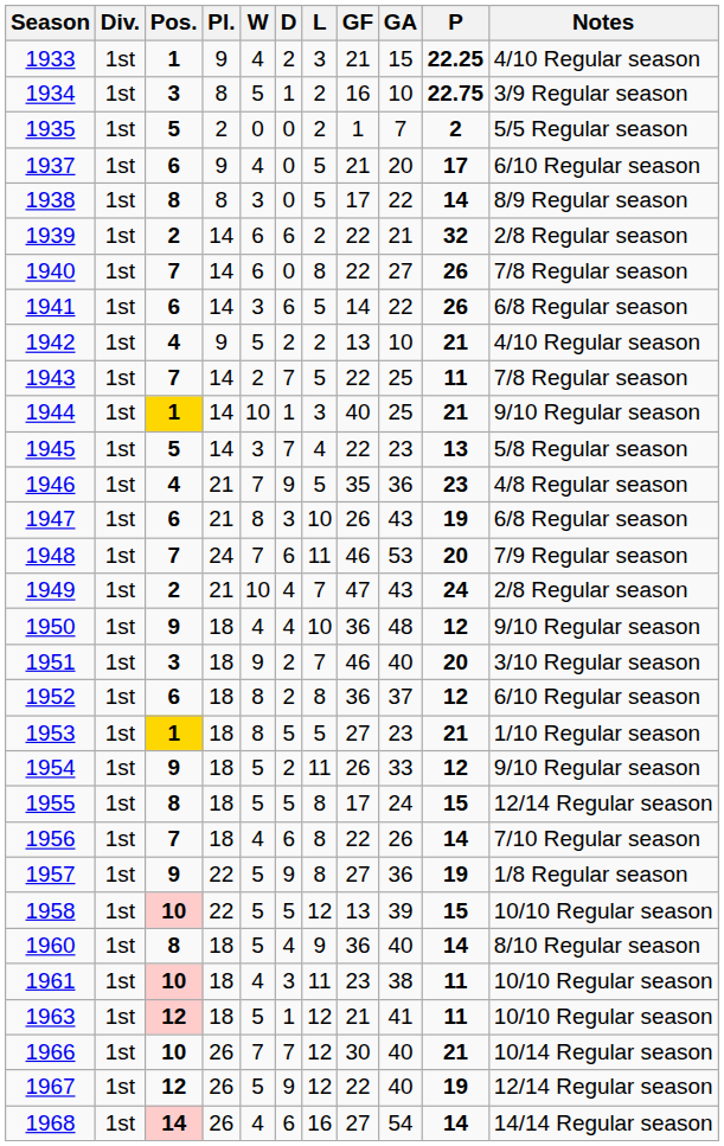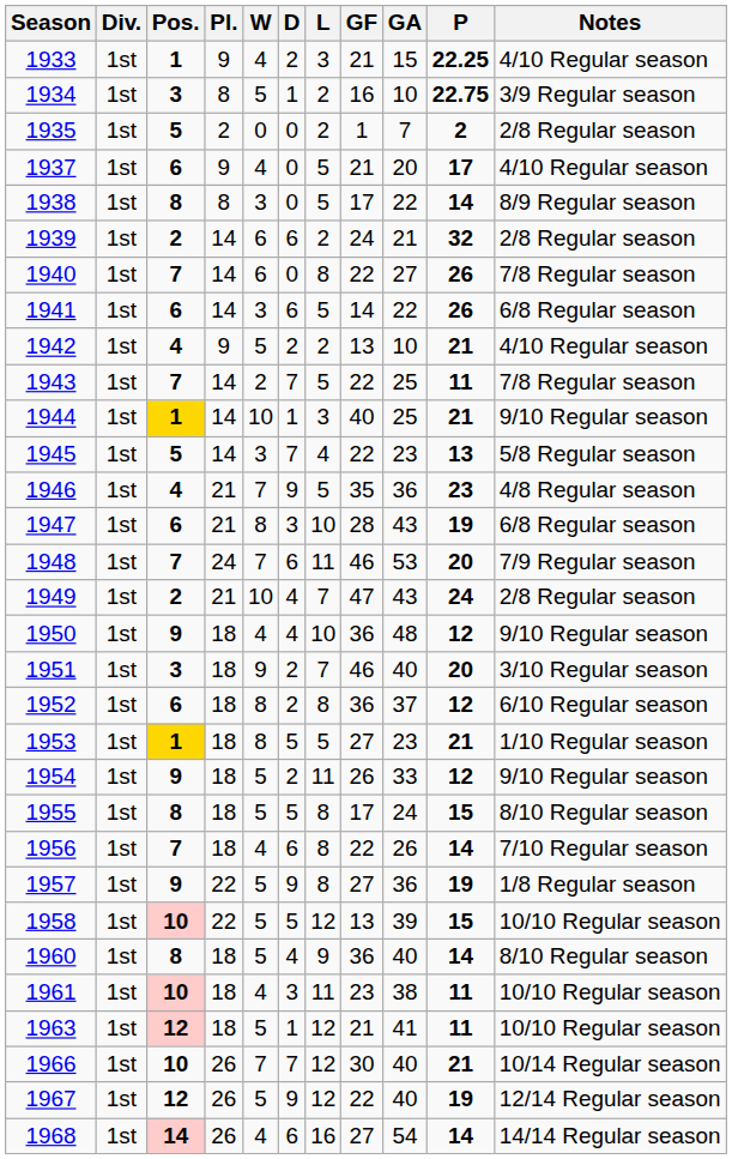 <table class="wikitable sortable">
 <tr>
 <th>Season</th>
 <th>Div.</th>
 <th>Pos.</th>
 <th>Pl.</th>
 <th>W</th>
 <th>D</th>
 <th>L</th>
 <th>GF</th>
 <th>GA</th>
 <th>P</th>
 <th>Notes</th>
 </tr>
 <tr>
 <td align=center><a href='#'>1933</a></td>
 <td align=center>1st</td>
 <td align=center><strong>1</strong></td>
 <td align=center>9</td>
 <td align=center>4</td>
 <td align=center>2</td>
 <td align=center>3</td>
 <td align=center>21</td>
 <td align=center>15</td>
 <td align=center><strong>22.25</strong></td>
 <td>4/10 Regular season</td>
 </tr>
 <tr>
 <td align=center><a href='#'>1934</a></td>
 <td align=center>1st</td>
 <td align=center><strong>3</strong></td>
 <td align=center>8</td>
 <td align=center>5</td>
 <td align=center>1</td>
 <td align=center>2</td>
 <td align=center>16</td>
 <td align=center>10</td>
 <td align=center><strong>22.75</strong></td>
 <td>3/9 Regular season</td>
 </tr>
 <tr>
 <td align=center><a href='#'>1935</a></td>
 <td align=center>1st</td>
 <td align=center><strong>5</strong></td>
 <td align=center>2</td>
 <td align=center>0</td>
 <td align=center>0</td>
 <td align=center>2</td>
 <td align=center>1</td>
 <td align=center>7</td>
 <td align=center><strong>2</strong></td>
-<td>5/5 Regular season</td>
+<td>2/8 Regular season</td>
 </tr>
 <tr>
 <td align=center><a href='#'>1937</a></td>
 <td align=center>1st</td>
 <td align=center><strong>6</strong></td>
 <td align=center>9</td>
 <td align=center>4</td>
 <td align=center>0</td>
 <td align=center>5</td>
 <td align=center>21</td>
 <td align=center>20</td>
 <td align=center><strong>17</strong></td>
-<td>6/10 Regular season</td>
+<td>4/10 Regular season</td>
 </tr>
 <tr>
 <td align=center><a href='#'>1938</a></td>
 <td align=center>1st</td>
 <td align=center><strong>8</strong></td>
 <td align=center>8</td>
 <td align=center>3</td>
 <td align=center>0</td>
 <td align=center>5</td>
 <td align=center>17</td>
 <td align=center>22</td>
 <td align=center><strong>14</strong></td>
 <td>8/9 Regular season</td>
 </tr>
 <tr>
 <td align=center><a href='#'>1939</a></td>
 <td align=center>1st</td>
 <td align=center><strong>2</strong></td>
 <td align=center>14</td>
 <td align=center>6</td>
 <td align=center>6</td>
 <td align=center>2</td>
-<td align=center>22</td>
+<td align=center>24</td>
 <td align=center>21</td>
 <td align=center><strong>32</strong></td>
 <td>2/8 Regular season</td>
 </tr>
 <tr>
 <td align=center><a href='#'>1940</a></td>
 <td align=center>1st</td>
 <td align=center><strong>7</strong></td>
 <td align=center>14</td>
 <td align=center>6</td>
 <td align=center>0</td>
 <td align=center>8</td>
 <td align=center>22</td>
 <td align=center>27</td>
 <td align=center><strong>26</strong></td>
 <td>7/8 Regular season</td>
 </tr>
 <tr>
 <td align=center><a href='#'>1941</a></td>
 <td align=center>1st</td>
 <td align=center><strong>6</strong></td>
 <td align=center>14</td>
 <td align=center>3</td>
 <td align=center>6</td>
 <td align=center>5</td>
 <td align=center>14</td>
 <td align=center>22</td>
 <td align=center><strong>26</strong></td>
 <td>6/8 Regular season</td>
 </tr>
 <tr>
 <td align=center><a href='#'>1942</a></td>
 <td align=center>1st</td>
 <td align=center><strong>4</strong></td>
 <td align=center>9</td>
 <td align=center>5</td>
 <td align=center>2</td>
 <td align=center>2</td>
 <td align=center>13</td>
 <td align=center>10</td>
 <td align=center><strong>21</strong></td>
 <td>4/10 Regular season</td>
 </tr>
 <tr>
 <td align=center><a href='#'>1943</a></td>
 <td align=center>1st</td>
 <td align=center><strong>7</strong></td>
 <td align=center>14</td>
 <td align=center>2</td>
 <td align=center>7</td>
 <td align=center>5</td>
 <td align=center>22</td>
 <td align=center>25</td>
 <td align=center><strong>11</strong></td>
 <td>7/8 Regular season</td>
 </tr>
 <tr>
 <td align=center><a href='#'>1944</a></td>
 <td align=center>1st</td>
 <td align=center bgcolor=gold><strong>1</strong></td>
 <td align=center>14</td>
 <td align=center>10</td>
 <td align=center>1</td>
 <td align=center>3</td>
 <td align=center>40</td>
 <td align=center>25</td>
 <td align=center><strong>21</strong></td>
 <td>9/10 Regular season</td>
 </tr>
 <tr>
 <td align=center><a href='#'>1945</a></td>
 <td align=center>1st</td>
 <td align=center><strong>5</strong></td>
 <td align=center>14</td>
 <td align=center>3</td>
 <td align=center>7</td>
 <td align=center>4</td>
 <td align=center>22</td>
 <td align=center>23</td>
 <td align=center><strong>13</strong></td>
 <td>5/8 Regular season</td>
 </tr>
 <tr>
 <td align=center><a href='#'>1946</a></td>
 <td align=center>1st</td>
 <td align=center><strong>4</strong></td>
 <td align=center>21</td>
 <td align=center>7</td>
 <td align=center>9</td>
 <td align=center>5</td>
 <td align=center>35</td>
 <td align=center>36</td>
 <td align=center><strong>23</strong></td>
 <td>4/8 Regular season</td>
 </tr>
 <tr>
 <td align=center><a href='#'>1947</a></td>
 <td align=center>1st</td>
 <td align=center><strong>6</strong></td>
 <td align=center>21</td>
 <td align=center>8</td>
 <td align=center>3</td>
 <td align=center>10</td>
-<td align=center>26</td>
+<td align=center>28</td>
 <td align=center>43</td>
 <td align=center><strong>19</strong></td>
 <td>6/8 Regular season</td>
 </tr>
 <tr>
 <td align=center><a href='#'>1948</a></td>
 <td align=center>1st</td>
 <td align=center><strong>7</strong></td>
 <td align=center>24</td>
 <td align=center>7</td>
 <td align=center>6</td>
 <td align=center>11</td>
 <td align=center>46</td>
 <td align=center>53</td>
 <td align=center><strong>20</strong></td>
 <td>7/9 Regular season</td>
 </tr>
 <tr>
 <td align=center><a href='#'>1949</a></td>
 <td align=center>1st</td>
 <td align=center><strong>2</strong></td>
 <td align=center>21</td>
 <td align=center>10</td>
 <td align=center>4</td>
 <td align=center>7</td>
 <td align=center>47</td>
 <td align=center>43</td>
 <td align=center><strong>24</strong></td>
 <td>2/8 Regular season</td>
 </tr>
 <tr>
 <td align=center><a href='#'>1950</a></td>
 <td align=center>1st</td>
 <td align=center><strong>9</strong></td>
 <td align=center>18</td>
 <td align=center>4</td>
 <td align=center>4</td>
 <td align=center>10</td>
 <td align=center>36</td>
 <td align=center>48</td>
 <td align=center><strong>12</strong></td>
 <td>9/10 Regular season</td>
 </tr>
 <tr>
 <td align=center><a href='#'>1951</a></td>
 <td align=center>1st</td>
 <td align=center><strong>3</strong></td>
 <td align=center>18</td>
 <td align=center>9</td>
 <td align=center>2</td>
 <td align=center>7</td>
 <td align=center>46</td>
 <td align=center>40</td>
 <td align=center><strong>20</strong></td>
 <td>3/10 Regular season</td>
 </tr>
 <tr>
 <td align=center><a href='#'>1952</a></td>
 <td align=center>1st</td>
 <td align=center><strong>6</strong></td>
 <td align=center>18</td>
 <td align=center>8</td>
 <td align=center>2</td>
 <td align=center>8</td>
 <td align=center>36</td>
 <td align=center>37</td>
 <td align=center><strong>12</strong></td>
 <td>6/10 Regular season</td>
 </tr>
 <tr>
 <td align=center><a href='#'>1953</a></td>
 <td align=center>1st</td>
 <td align=center bgcolor=gold><strong>1</strong></td>
 <td align=center>18</td>
 <td align=center>8</td>
 <td align=center>5</td>
 <td align=center>5</td>
 <td align=center>27</td>
 <td align=center>23</td>
 <td align=center><strong>21</strong></td>
 <td>1/10 Regular season</td>
 </tr>
 <tr>
 <td align=center><a href='#'>1954</a></td>
 <td align=center>1st</td>
 <td align=center><strong>9</strong></td>
 <td align=center>18</td>
 <td align=center>5</td>
 <td align=center>2</td>
 <td align=center>11</td>
 <td align=center>26</td>
 <td align=center>33</td>
 <td align=center><strong>12</strong></td>
 <td>9/10 Regular season</td>
 </tr>
 <tr>
 <td align=center><a href='#'>1955</a></td>
 <td align=center>1st</td>
 <td align=center><strong>8</strong></td>
 <td align=center>18</td>
 <td align=center>5</td>
 <td align=center>5</td>
 <td align=center>8</td>
 <td align=center>17</td>
 <td align=center>24</td>
 <td align=center><strong>15</strong></td>
-<td>12/14 Regular season</td>
+<td>8/10 Regular season</td>
 </tr>
 <tr>
 <td align=center><a href='#'>1956</a></td>
 <td align=center>1st</td>
 <td align=center><strong>7</strong></td>
 <td align=center>18</td>
 <td align=center>4</td>
 <td align=center>6</td>
 <td align=center>8</td>
 <td align=center>22</td>
 <td align=center>26</td>
 <td align=center><strong>14</strong></td>
 <td>7/10 Regular season</td>
 </tr>
 <tr>
 <td align=center><a href='#'>1957</a></td>
 <td align=center>1st</td>
 <td align=center><strong>9</strong></td>
 <td align=center>22</td>
 <td align=center>5</td>
 <td align=center>9</td>
 <td align=center>8</td>
 <td align=center>27</td>
 <td align=center>36</td>
 <td align=center><strong>19</strong></td>
 <td>1/8 Regular season</td>
 </tr>
 <tr>
 <td align=center><a href='#'>1958</a></td>
 <td align=center>1st</td>
 <td align=center bgcolor=#ffcccc><strong>10</strong></td>
 <td align=center>22</td>
 <td align=center>5</td>
 <td align=center>5</td>
 <td align=center>12</td>
 <td align=center>13</td>
 <td align=center>39</td>
 <td align=center><strong>15</strong></td>
 <td>10/10 Regular season</td>
 </tr>
 <tr>
 <td align=center><a href='#'>1960</a></td>
 <td align=center>1st</td>
 <td align=center><strong>8</strong></td>
 <td align=center>18</td>
 <td align=center>5</td>
 <td align=center>4</td>
 <td align=center>9</td>
 <td align=center>36</td>
 <td align=center>40</td>
 <td align=center><strong>14</strong></td>
 <td>8/10 Regular season</td>
 </tr>
 <tr>
 <td align=center><a href='#'>1961</a></td>
 <td align=center>1st</td>
 <td align=center bgcolor=#ffcccc><strong>10</strong></td>
 <td align=center>18</td>
 <td align=center>4</td>
 <td align=center>3</td>
 <td align=center>11</td>
 <td align=center>23</td>
 <td align=center>38</td>
 <td align=center><strong>11</strong></td>
 <td>10/10 Regular season</td>
 </tr>
 <tr>
 <td align=center><a href='#'>1963</a></td>
 <td align=center>1st</td>
 <td align=center bgcolor=#ffcccc><strong>12</strong></td>
 <td align=center>18</td>
 <td align=center>5</td>
 <td align=center>1</td>
 <td align=center>12</td>
 <td align=center>21</td>
 <td align=center>41</td>
 <td align=center><strong>11</strong></td>
 <td>10/10 Regular season</td>
 </tr>
 <tr>
 <td align=center><a href='#'>1966</a></td>
 <td align=center>1st</td>
 <td align=center><strong>10</strong></td>
 <td align=center>26</td>
 <td align=center>7</td>
 <td align=center>7</td>
 <td align=center>12</td>
 <td align=center>30</td>
 <td align=center>40</td>
 <td align=center><strong>21</strong></td>
 <td>10/14 Regular season</td>
 </tr>
 <tr>
 <td align=center><a href='#'>1967</a></td>
 <td align=center>1st</td>
 <td align=center><strong>12</strong></td>
 <td align=center>26</td>
 <td align=center>5</td>
 <td align=center>9</td>
 <td align=center>12</td>
 <td align=center>22</td>
 <td align=center>40</td>
 <td align=center><strong>19</strong></td>
 <td>12/14 Regular season</td>
 </tr>
 <tr>
 <td align=center><a href='#'>1968</a></td>
 <td align=center>1st</td>
 <td align=center bgcolor=#ffcccc><strong>14</strong></td>
 <td align=center>26</td>
 <td align=center>4</td>
 <td align=center>6</td>
 <td align=center>16</td>
 <td align=center>27</td>
 <td align=center>54</td>
 <td align=center><strong>14</strong></td>
 <td>14/14 Regular season</td>
 </tr>
 <tr>
 </tr>
 </table>
